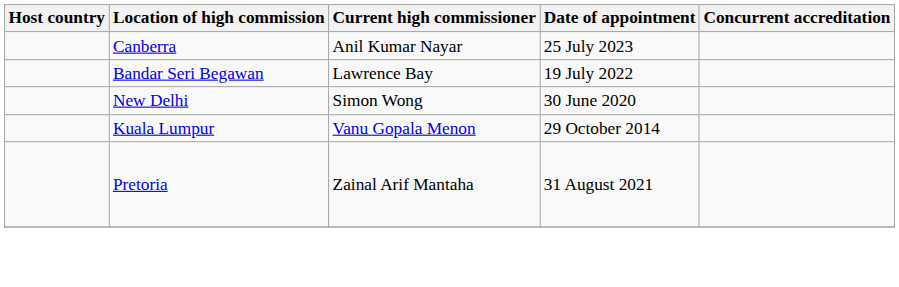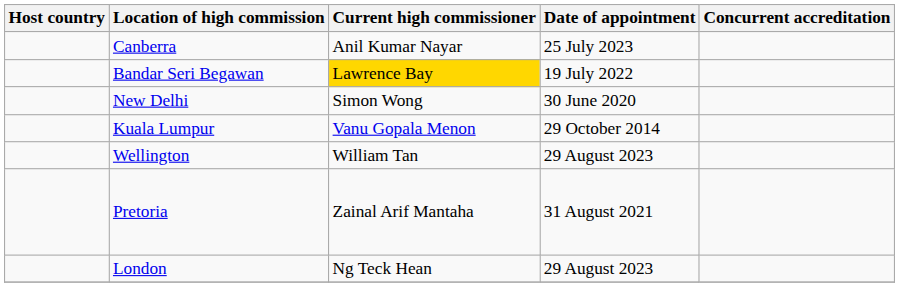 <table class="wikitable">
 <tr>
 <th>Host country</th>
 <th>Location of high commission</th>
 <th>Current high commissioner</th>
 <th>Date of appointment</th>
 <th>Concurrent accreditation</th>
 </tr>
 <tr>
 <td></td>
 <td><a href='#'>Canberra</a></td>
 <td>Anil Kumar Nayar</td>
 <td>25 July 2023</td>
 <td></td>
 </tr>
 <tr>
 <td></td>
 <td><a href='#'>Bandar Seri Begawan</a></td>
-<td>Lawrence Bay</td>
+<td style="background: gold;">Lawrence Bay</td>
 <td>19 July 2022</td>
 <td></td>
 </tr>
 <tr>
 <td></td>
 <td><a href='#'>New Delhi</a></td>
 <td>Simon Wong</td>
 <td>30 June 2020</td>
 <td><br></td>
 </tr>
 <tr>
 <td></td>
 <td><a href='#'>Kuala Lumpur</a></td>
 <td><a href='#'>Vanu Gopala Menon</a></td>
 <td>29 October 2014</td>
 <td></td>
 </tr>
 <tr>
 <td></td>
+<td><a href='#'>Wellington</a></td>
+<td>William Tan</td>
+<td>29 August 2023</td>
+<td></td>
+</tr>
+<tr>
+<td></td>
 <td><a href='#'>Pretoria</a></td>
 <td>Zainal Arif Mantaha</td>
 <td>31 August 2021</td>
 <td><br><br><br><br></td>
 </tr>
 <tr>
+<td></td>
+<td><a href='#'>London</a></td>
+<td>Ng Teck Hean</td>
+<td>29 August 2023</td>
+<td><br></td>
+</tr>
+<tr>
 </tr>
 </table>
